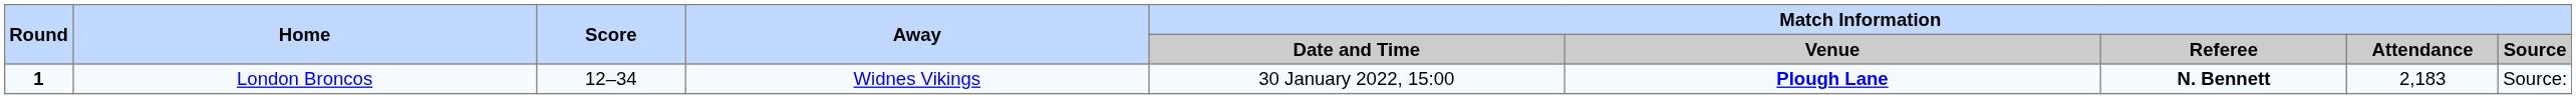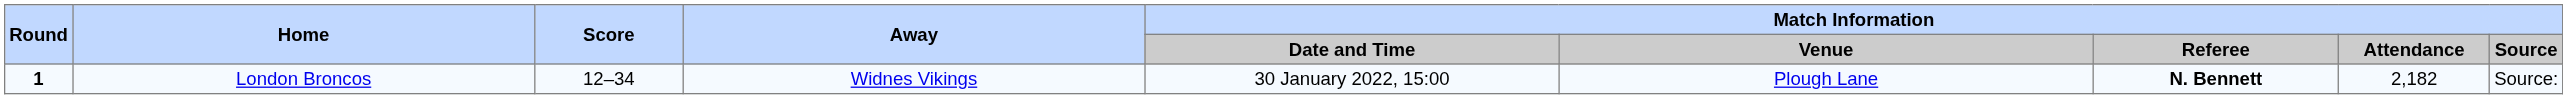 <table border=1 style="border-collapse:collapse; font-size:90%; text-align:center;" cellpadding=3 cellspacing=0 width=100%>
 <tr style="background:#c1d8ff;">
 <th scope="col" rowspan=2 width=1%>Round</th>
 <th scope="col" rowspan=2 width=19%>Home</th>
 <th scope="col" rowspan=2 width=6%>Score</th>
 <th scope="col" rowspan=2 width=19%>Away</th>
 <th colspan=5>Match Information</th>
 </tr>
 <tr style="background:#cccccc;">
 <th scope="col" width=17%>Date and Time</th>
 <th scope="col" width=22%>Venue</th>
 <th scope="col" width=10%>Referee</th>
 <th scope="col" width=7%>Attendance</th>
 <th scope="col" width=7%>Source</th>
 </tr>
 <tr style="background:#f5faff;">
 <td><strong>1</strong></td>
 <td> <a href='#'>London Broncos</a></td>
 <td>12–34</td>
 <td> <a href='#'>Widnes Vikings</a></td>
 <td>30 January 2022, 15:00</td>
-<td><strong><a href='#'>Plough Lane</a></strong></td>
+<td><a href='#'>Plough Lane</a></td>
 <td><strong>N. Bennett</strong></td>
-<td>2,183</td>
+<td>2,182</td>
 <td>Source:</td>
 </tr>
 </table>
